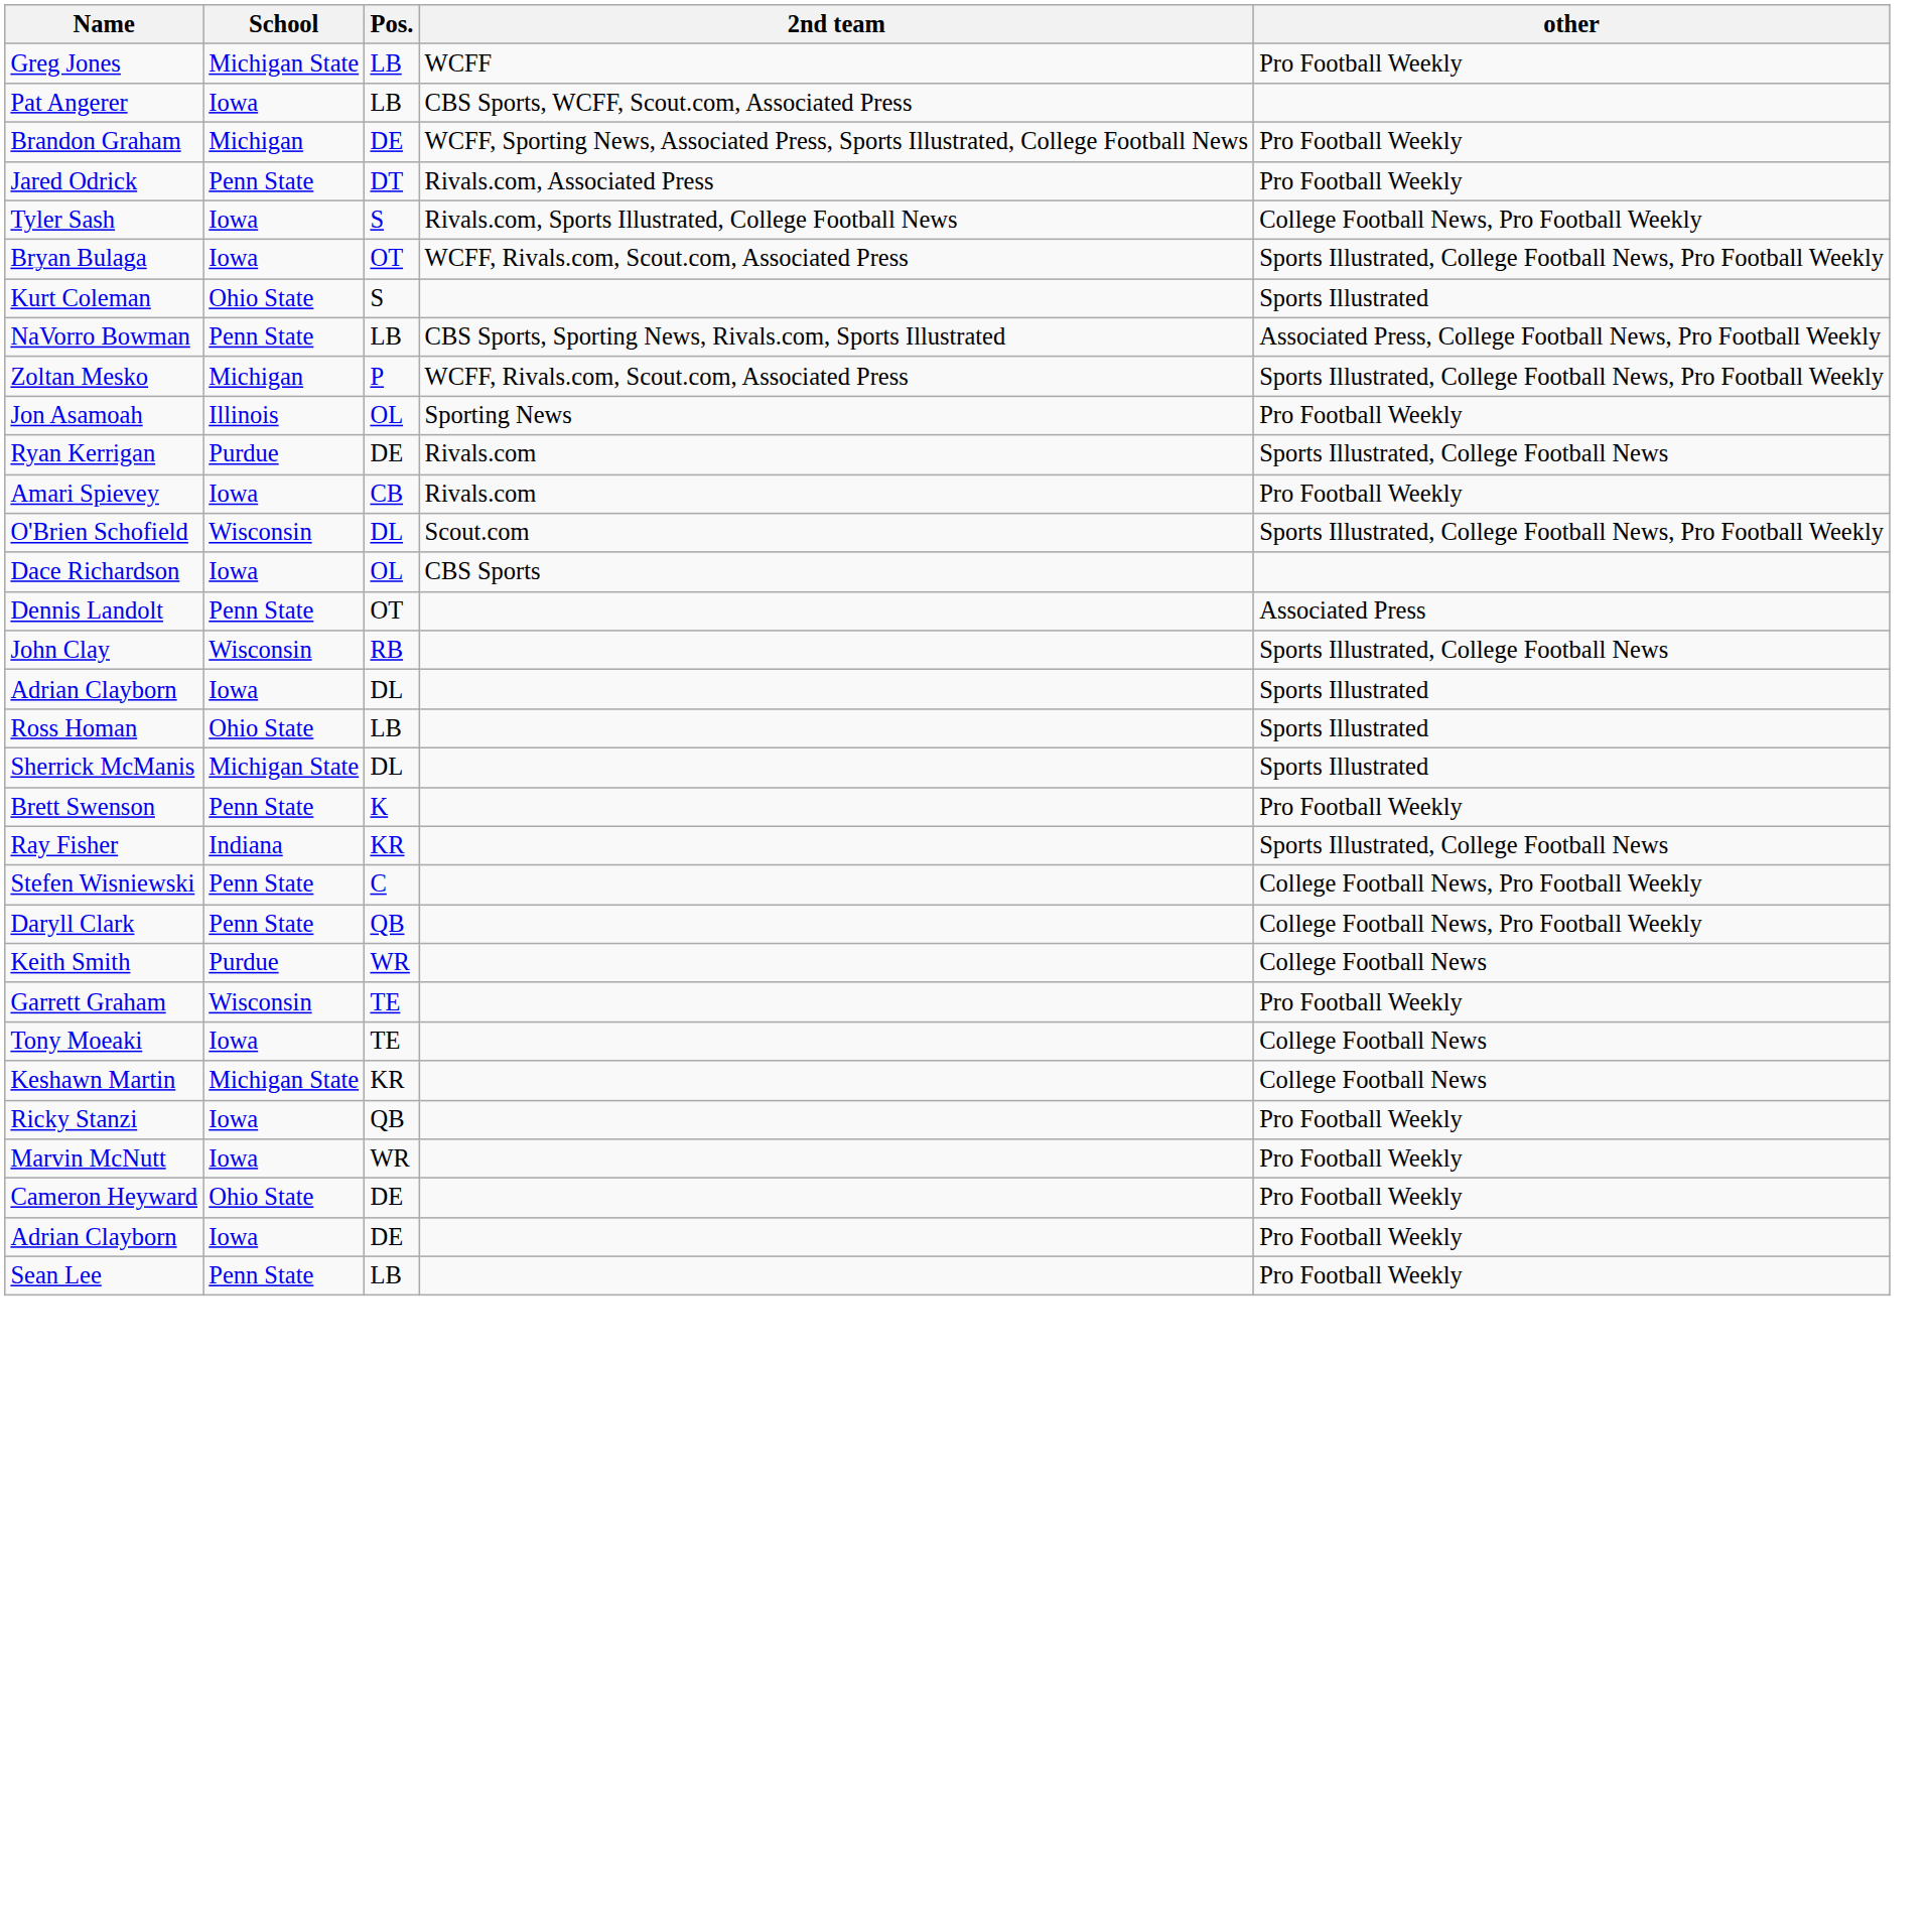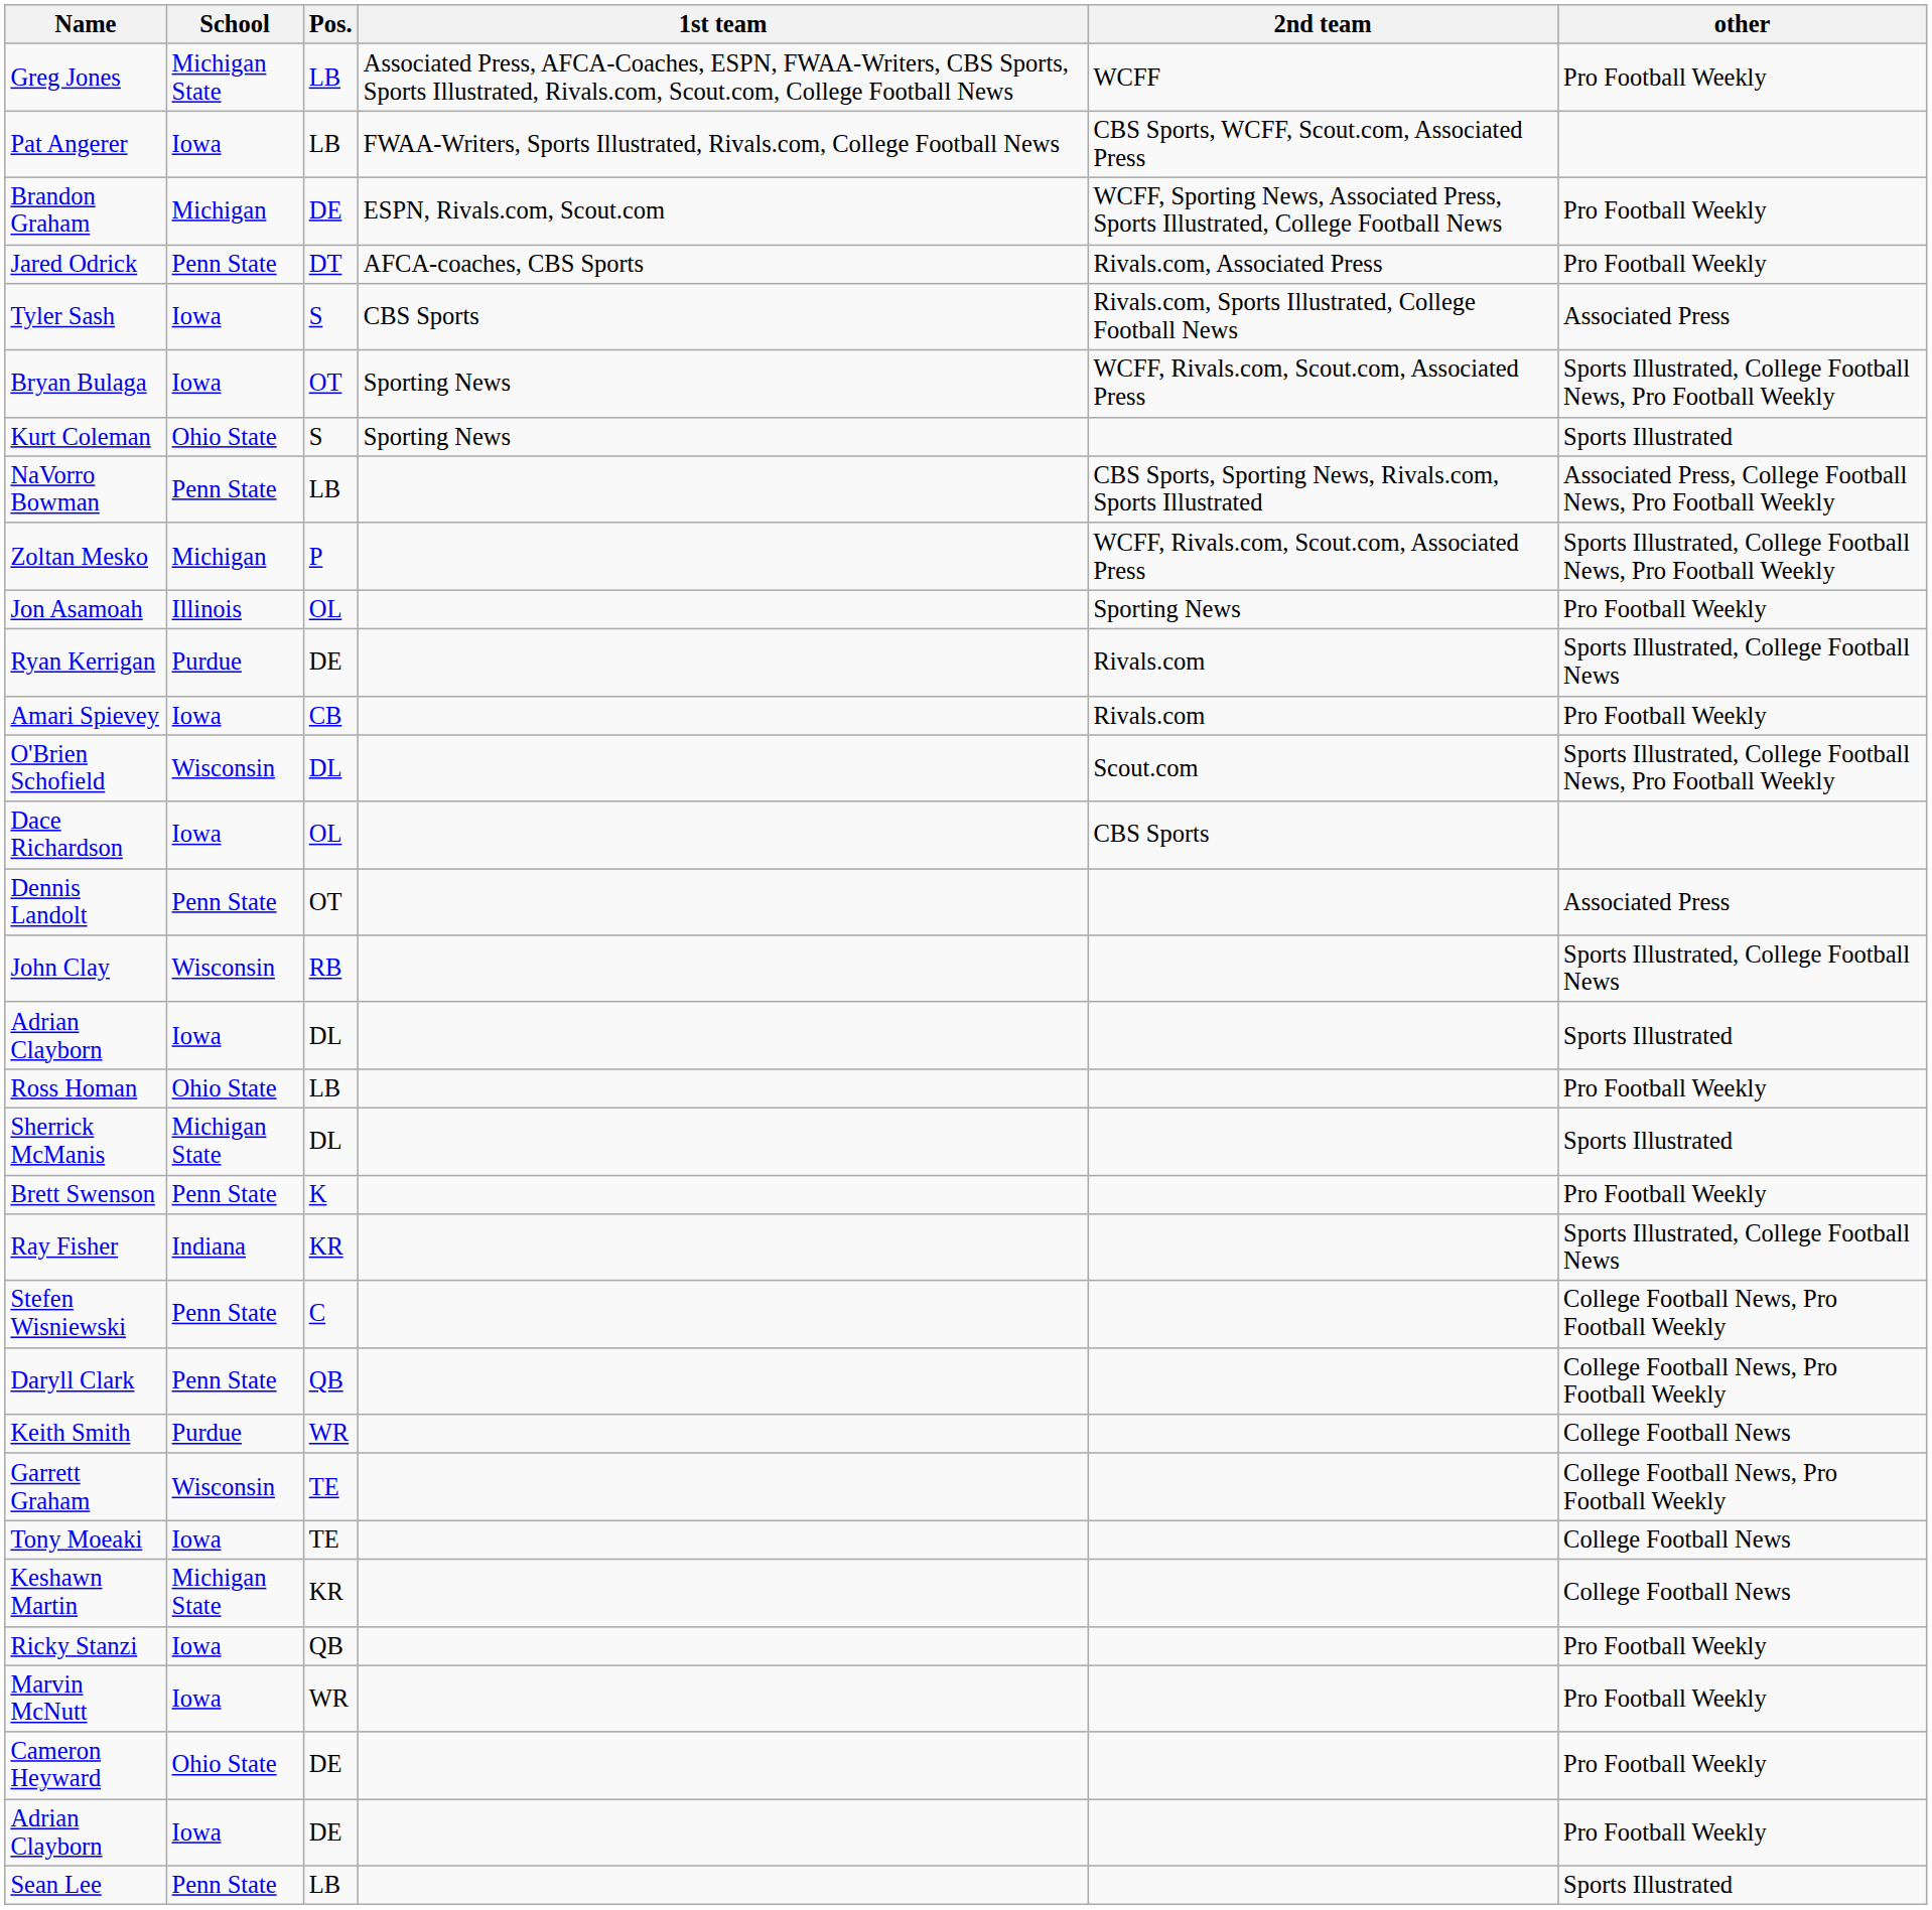 <table class="wikitable">
 <tr>
 <th>Name</th>
 <th>School</th>
 <th>Pos.</th>
+<th>1st team</th>
 <th>2nd team</th>
 <th>other</th>
 </tr>
 <tr>
 <td><a href='#'>Greg Jones</a></td>
 <td><a href='#'>Michigan State</a></td>
 <td><a href='#'>LB</a></td>
+<td>Associated Press, AFCA-Coaches, ESPN, FWAA-Writers, CBS Sports, Sports Illustrated, Rivals.com, Scout.com, College Football News</td>
 <td>WCFF</td>
 <td>Pro Football Weekly</td>
 </tr>
 <tr>
 <td><a href='#'>Pat Angerer</a></td>
 <td><a href='#'>Iowa</a></td>
 <td>LB</td>
+<td>FWAA-Writers, Sports Illustrated, Rivals.com, College Football News</td>
 <td>CBS Sports, WCFF, Scout.com, Associated Press</td>
 <td></td>
 </tr>
 <tr>
 <td><a href='#'>Brandon Graham</a></td>
 <td><a href='#'>Michigan</a></td>
 <td><a href='#'>DE</a></td>
+<td>ESPN, Rivals.com, Scout.com</td>
 <td>WCFF, Sporting News, Associated Press, Sports Illustrated, College Football News</td>
 <td>Pro Football Weekly</td>
 </tr>
 <tr>
 <td><a href='#'>Jared Odrick</a></td>
 <td><a href='#'>Penn State</a></td>
 <td><a href='#'>DT</a></td>
+<td>AFCA-coaches, CBS Sports</td>
 <td>Rivals.com, Associated Press</td>
 <td>Pro Football Weekly</td>
 </tr>
 <tr>
 <td><a href='#'>Tyler Sash</a></td>
 <td><a href='#'>Iowa</a></td>
 <td><a href='#'>S</a></td>
+<td>CBS Sports</td>
 <td>Rivals.com, Sports Illustrated, College Football News</td>
-<td>College Football News, Pro Football Weekly</td>
+<td>Associated Press</td>
 </tr>
 <tr>
 <td><a href='#'>Bryan Bulaga</a></td>
 <td><a href='#'>Iowa</a></td>
 <td><a href='#'>OT</a></td>
+<td>Sporting News</td>
 <td>WCFF, Rivals.com, Scout.com, Associated Press</td>
 <td>Sports Illustrated, College Football News, Pro Football Weekly</td>
 </tr>
 <tr>
 <td><a href='#'>Kurt Coleman</a></td>
 <td><a href='#'>Ohio State</a></td>
 <td>S</td>
+<td>Sporting News</td>
 <td></td>
 <td>Sports Illustrated</td>
 </tr>
 <tr>
 <td><a href='#'>NaVorro Bowman</a></td>
 <td><a href='#'>Penn State</a></td>
 <td>LB</td>
+<td></td>
 <td>CBS Sports, Sporting News, Rivals.com, Sports Illustrated</td>
 <td>Associated Press, College Football News, Pro Football Weekly</td>
 </tr>
 <tr>
 <td><a href='#'>Zoltan Mesko</a></td>
 <td><a href='#'>Michigan</a></td>
 <td><a href='#'>P</a></td>
+<td></td>
 <td>WCFF, Rivals.com, Scout.com, Associated Press</td>
 <td>Sports Illustrated, College Football News, Pro Football Weekly</td>
 </tr>
 <tr>
 <td><a href='#'>Jon Asamoah</a></td>
 <td><a href='#'>Illinois</a></td>
 <td><a href='#'>OL</a></td>
+<td></td>
 <td>Sporting News</td>
 <td>Pro Football Weekly</td>
 </tr>
 <tr>
 <td><a href='#'>Ryan Kerrigan</a></td>
 <td><a href='#'>Purdue</a></td>
 <td>DE</td>
+<td></td>
 <td>Rivals.com</td>
 <td>Sports Illustrated, College Football News</td>
 </tr>
 <tr>
 <td><a href='#'>Amari Spievey</a></td>
 <td><a href='#'>Iowa</a></td>
 <td><a href='#'>CB</a></td>
+<td></td>
 <td>Rivals.com</td>
 <td>Pro Football Weekly</td>
 </tr>
 <tr>
 <td><a href='#'>O'Brien Schofield</a></td>
 <td><a href='#'>Wisconsin</a></td>
 <td><a href='#'>DL</a></td>
+<td></td>
 <td>Scout.com</td>
 <td>Sports Illustrated, College Football News, Pro Football Weekly</td>
 </tr>
 <tr>
 <td><a href='#'>Dace Richardson</a></td>
 <td><a href='#'>Iowa</a></td>
 <td><a href='#'>OL</a></td>
+<td></td>
 <td>CBS Sports</td>
 <td></td>
 </tr>
 <tr>
 <td><a href='#'>Dennis Landolt</a></td>
 <td><a href='#'>Penn State</a></td>
 <td>OT</td>
 <td></td>
+<td></td>
 <td>Associated Press</td>
 </tr>
 <tr>
 <td><a href='#'>John Clay</a></td>
 <td><a href='#'>Wisconsin</a></td>
 <td><a href='#'>RB</a></td>
+<td></td>
 <td></td>
 <td>Sports Illustrated, College Football News</td>
 </tr>
 <tr>
 <td><a href='#'>Adrian Clayborn</a></td>
 <td><a href='#'>Iowa</a></td>
 <td>DL</td>
 <td></td>
+<td></td>
 <td>Sports Illustrated</td>
 </tr>
 <tr>
 <td><a href='#'>Ross Homan</a></td>
 <td><a href='#'>Ohio State</a></td>
 <td>LB</td>
 <td></td>
-<td>Sports Illustrated</td>
+<td></td>
+<td>Pro Football Weekly</td>
 </tr>
 <tr>
 <td><a href='#'>Sherrick McManis</a></td>
 <td><a href='#'>Michigan State</a></td>
 <td>DL</td>
+<td></td>
 <td></td>
 <td>Sports Illustrated</td>
 </tr>
 <tr>
 <td><a href='#'>Brett Swenson</a></td>
 <td><a href='#'>Penn State</a></td>
 <td><a href='#'>K</a></td>
 <td></td>
+<td></td>
 <td>Pro Football Weekly</td>
 </tr>
 <tr>
 <td><a href='#'>Ray Fisher</a></td>
 <td><a href='#'>Indiana</a></td>
 <td><a href='#'>KR</a></td>
+<td></td>
 <td></td>
 <td>Sports Illustrated, College Football News</td>
 </tr>
 <tr>
 <td><a href='#'>Stefen Wisniewski</a></td>
 <td><a href='#'>Penn State</a></td>
 <td><a href='#'>C</a></td>
 <td></td>
+<td></td>
 <td>College Football News, Pro Football Weekly</td>
 </tr>
 <tr>
 <td><a href='#'>Daryll Clark</a></td>
 <td><a href='#'>Penn State</a></td>
 <td><a href='#'>QB</a></td>
+<td></td>
 <td></td>
 <td>College Football News, Pro Football Weekly</td>
 </tr>
 <tr>
 <td><a href='#'>Keith Smith</a></td>
 <td><a href='#'>Purdue</a></td>
 <td><a href='#'>WR</a></td>
 <td></td>
+<td></td>
 <td>College Football News</td>
 </tr>
 <tr>
 <td><a href='#'>Garrett Graham</a></td>
 <td><a href='#'>Wisconsin</a></td>
 <td><a href='#'>TE</a></td>
 <td></td>
-<td>Pro Football Weekly</td>
+<td></td>
+<td>College Football News, Pro Football Weekly</td>
 </tr>
 <tr>
 <td><a href='#'>Tony Moeaki</a></td>
 <td><a href='#'>Iowa</a></td>
 <td>TE</td>
+<td></td>
 <td></td>
 <td>College Football News</td>
 </tr>
 <tr>
 <td><a href='#'>Keshawn Martin</a></td>
 <td><a href='#'>Michigan State</a></td>
 <td>KR</td>
 <td></td>
+<td></td>
 <td>College Football News</td>
 </tr>
 <tr>
 <td><a href='#'>Ricky Stanzi</a></td>
 <td><a href='#'>Iowa</a></td>
 <td>QB</td>
+<td></td>
 <td></td>
 <td>Pro Football Weekly</td>
 </tr>
 <tr>
 <td><a href='#'>Marvin McNutt</a></td>
 <td><a href='#'>Iowa</a></td>
 <td>WR</td>
 <td></td>
+<td></td>
 <td>Pro Football Weekly</td>
 </tr>
 <tr>
 <td><a href='#'>Cameron Heyward</a></td>
 <td><a href='#'>Ohio State</a></td>
 <td>DE</td>
+<td></td>
 <td></td>
 <td>Pro Football Weekly</td>
 </tr>
 <tr>
 <td><a href='#'>Adrian Clayborn</a></td>
 <td><a href='#'>Iowa</a></td>
 <td>DE</td>
 <td></td>
+<td></td>
 <td>Pro Football Weekly</td>
 </tr>
 <tr>
 <td><a href='#'>Sean Lee</a></td>
 <td><a href='#'>Penn State</a></td>
 <td>LB</td>
 <td></td>
-<td>Pro Football Weekly</td>
+<td></td>
+<td>Sports Illustrated</td>
 </tr>
 </table>
